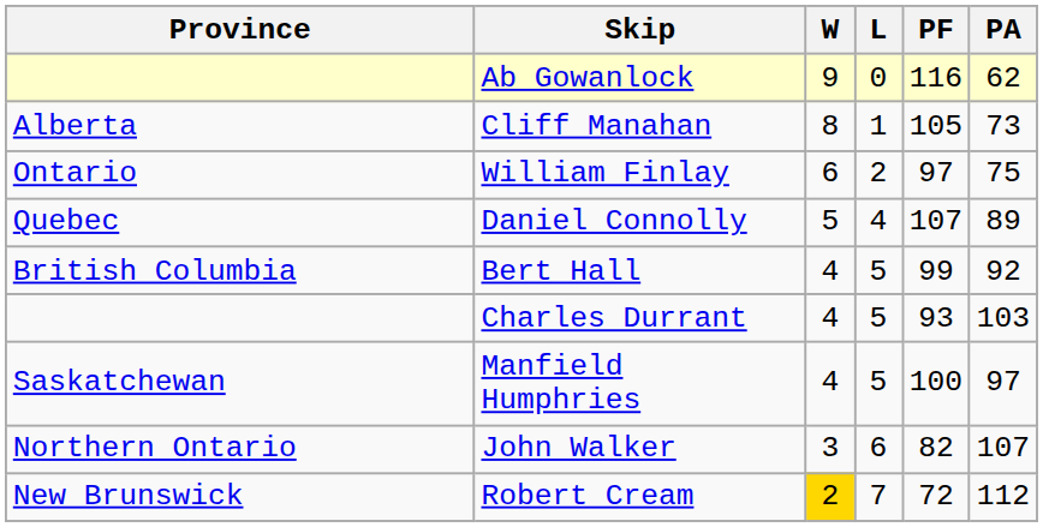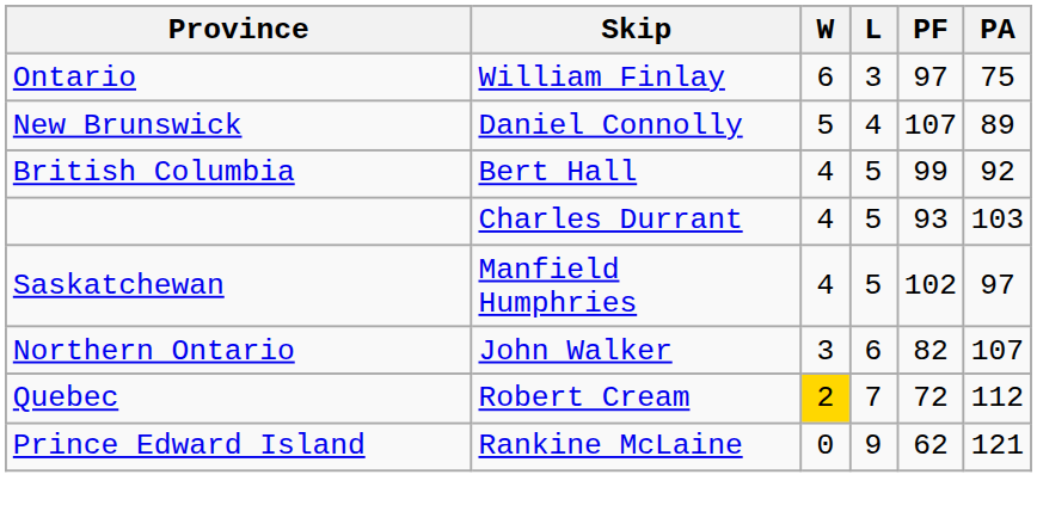 <table class=wikitable style="text-align:center;">
 <tr>
 <th bgcolor="#efefef" width="200">Province</th>
 <th bgcolor="#efefef" width="140">Skip</th>
 <th bgcolor="#efefef" width="15">W</th>
 <th bgcolor="#efefef" width="15">L</th>
 <th bgcolor="#efefef" width="15">PF</th>
 <th bgcolor="#efefef" width="15">PA</th>
 </tr>
-<tr bgcolor=#ffffcc>
-<td style="text-align:left;"></td>
-<td style="text-align:left;"><a href='#'>Ab Gowanlock</a></td>
-<td>9</td>
-<td>0</td>
-<td>116</td>
-<td>62</td>
-</tr>
-<tr>
-<td style="text-align:left;"><a href='#'>Alberta</a></td>
-<td style="text-align:left;"><a href='#'>Cliff Manahan</a></td>
-<td>8</td>
-<td>1</td>
-<td>105</td>
-<td>73</td>
-</tr>
 <tr>
 <td style="text-align:left;"><a href='#'>Ontario</a></td>
 <td style="text-align:left;"><a href='#'>William Finlay</a></td>
 <td>6</td>
-<td>2</td>
+<td>3</td>
 <td>97</td>
 <td>75</td>
 </tr>
 <tr>
-<td style="text-align:left;"><a href='#'>Quebec</a></td>
+<td style="text-align:left;"><a href='#'>New Brunswick</a></td>
 <td style="text-align:left;"><a href='#'>Daniel Connolly</a></td>
 <td>5</td>
 <td>4</td>
 <td>107</td>
 <td>89</td>
 </tr>
 <tr>
 <td style="text-align:left;"><a href='#'>British Columbia</a></td>
 <td style="text-align:left;"><a href='#'>Bert Hall</a></td>
 <td>4</td>
 <td>5</td>
 <td>99</td>
 <td>92</td>
 </tr>
 <tr>
 <td style="text-align:left;"></td>
 <td style="text-align:left;"><a href='#'>Charles Durrant</a></td>
 <td>4</td>
 <td>5</td>
 <td>93</td>
 <td>103</td>
 </tr>
 <tr>
 <td style="text-align:left;"><a href='#'>Saskatchewan</a></td>
 <td style="text-align:left;"><a href='#'>Manfield Humphries</a></td>
 <td>4</td>
 <td>5</td>
-<td>100</td>
+<td>102</td>
 <td>97</td>
 </tr>
 <tr>
 <td style="text-align:left;"><a href='#'>Northern Ontario</a></td>
 <td style="text-align:left;"><a href='#'>John Walker</a></td>
 <td>3</td>
 <td>6</td>
 <td>82</td>
 <td>107</td>
 </tr>
 <tr>
-<td style="text-align:left;"><a href='#'>New Brunswick</a></td>
+<td style="text-align:left;"><a href='#'>Quebec</a></td>
 <td style="text-align:left;"><a href='#'>Robert Cream</a></td>
 <td style="background: gold;">2</td>
 <td>7</td>
 <td>72</td>
 <td>112</td>
 </tr>
+<tr>
+<td style="text-align:left;"><a href='#'>Prince Edward Island</a></td>
+<td style="text-align:left;"><a href='#'>Rankine McLaine</a></td>
+<td>0</td>
+<td>9</td>
+<td>62</td>
+<td>121</td>
+</tr>
 </table>
